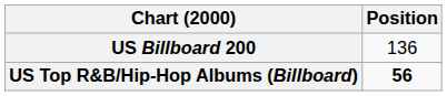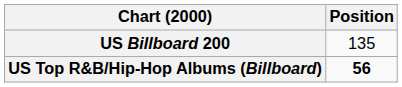 <table class="wikitable sortable plainrowheaders">
 <tr>
 <th scope="col">Chart (2000)</th>
 <th scope="col">Position</th>
 </tr>
 <tr>
 <th scope="row">US <em>Billboard</em> 200</th>
-<td style="text-align:center;">136</td>
+<td style="text-align:center;">135</td>
 </tr>
 <tr>
 <th scope="row">US Top R&B/Hip-Hop Albums (<em>Billboard</em>)</th>
 <td style="text-align:center;"><strong>56</strong></td>
 </tr>
 </table>
